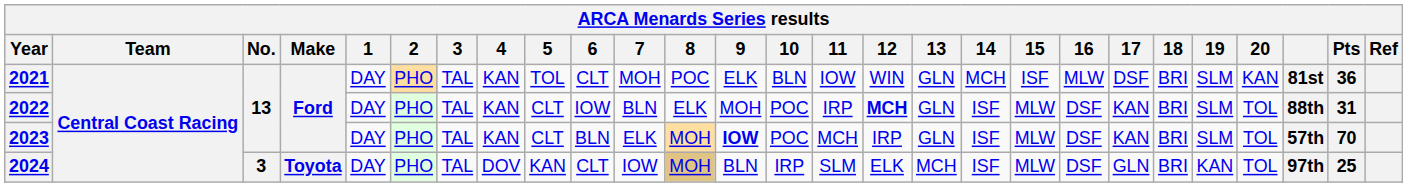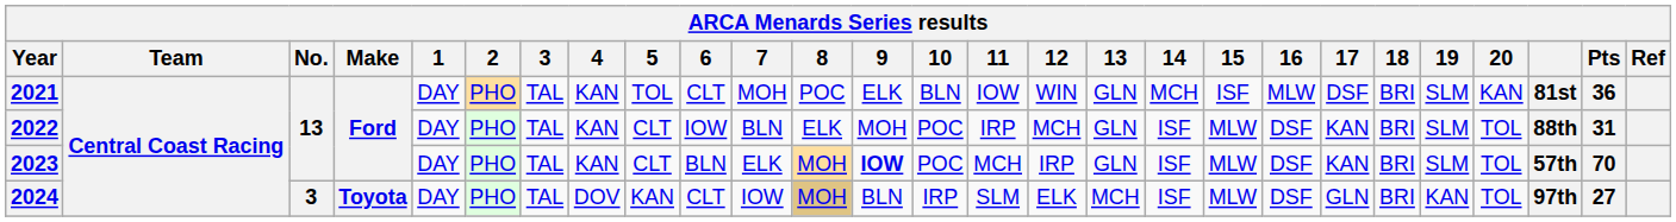 <table class="wikitable" style="text-align:center; font-size:75%">
 <tr>
 <th colspan=27><a href='#'>ARCA Menards Series</a> results</th>
 </tr>
 <tr>
 <th>Year</th>
 <th>Team</th>
 <th>No.</th>
 <th>Make</th>
 <th>1</th>
 <th>2</th>
 <th>3</th>
 <th>4</th>
 <th>5</th>
 <th>6</th>
 <th>7</th>
 <th>8</th>
 <th>9</th>
 <th>10</th>
 <th>11</th>
 <th>12</th>
 <th>13</th>
 <th>14</th>
 <th>15</th>
 <th>16</th>
 <th>17</th>
 <th>18</th>
 <th>19</th>
 <th>20</th>
 <th></th>
 <th>Pts</th>
 <th>Ref</th>
 </tr>
 <tr>
 <th><a href='#'>2021</a></th>
 <th rowspan=4 nowrap><a href='#'>Central Coast Racing</a></th>
 <th rowspan=3>13</th>
 <th rowspan=3><a href='#'>Ford</a></th>
 <td><a href='#'>DAY</a></td>
 <td style="background:#FFDF9F;"><a href='#'>PHO</a><br></td>
 <td><a href='#'>TAL</a></td>
 <td><a href='#'>KAN</a></td>
 <td><a href='#'>TOL</a></td>
 <td><a href='#'>CLT</a></td>
 <td><a href='#'>MOH</a></td>
 <td><a href='#'>POC</a></td>
 <td><a href='#'>ELK</a></td>
 <td><a href='#'>BLN</a></td>
 <td><a href='#'>IOW</a></td>
 <td><a href='#'>WIN</a></td>
 <td><a href='#'>GLN</a></td>
 <td><a href='#'>MCH</a></td>
 <td><a href='#'>ISF</a></td>
 <td><a href='#'>MLW</a></td>
 <td><a href='#'>DSF</a></td>
 <td><a href='#'>BRI</a></td>
 <td><a href='#'>SLM</a></td>
 <td><a href='#'>KAN</a></td>
 <th>81st</th>
 <th>36</th>
 <th></th>
 </tr>
 <tr>
 <th><a href='#'>2022</a></th>
 <td><a href='#'>DAY</a></td>
 <td style="background:#DFFFDF;"><a href='#'>PHO</a><br></td>
 <td><a href='#'>TAL</a></td>
 <td><a href='#'>KAN</a></td>
 <td><a href='#'>CLT</a></td>
 <td><a href='#'>IOW</a></td>
 <td><a href='#'>BLN</a></td>
 <td><a href='#'>ELK</a></td>
 <td><a href='#'>MOH</a></td>
 <td><a href='#'>POC</a></td>
 <td><a href='#'>IRP</a></td>
-<td><strong><a href='#'>MCH</a></strong></td>
+<td><a href='#'>MCH</a></td>
 <td><a href='#'>GLN</a></td>
 <td><a href='#'>ISF</a></td>
 <td><a href='#'>MLW</a></td>
 <td><a href='#'>DSF</a></td>
 <td><a href='#'>KAN</a></td>
 <td><a href='#'>BRI</a></td>
 <td><a href='#'>SLM</a></td>
 <td><a href='#'>TOL</a></td>
 <th>88th</th>
 <th>31</th>
 <th></th>
 </tr>
 <tr>
 <th><a href='#'>2023</a></th>
 <td><a href='#'>DAY</a></td>
 <td style="background:#DFFFDF;"><a href='#'>PHO</a><br></td>
 <td><a href='#'>TAL</a></td>
 <td><a href='#'>KAN</a></td>
 <td><a href='#'>CLT</a></td>
 <td><a href='#'>BLN</a></td>
 <td><a href='#'>ELK</a></td>
 <td style="background:#FFDF9F;"><a href='#'>MOH</a><br></td>
 <td><strong><a href='#'>IOW</a></strong></td>
 <td><a href='#'>POC</a></td>
 <td><a href='#'>MCH</a></td>
 <td><a href='#'>IRP</a></td>
 <td><a href='#'>GLN</a></td>
 <td><a href='#'>ISF</a></td>
 <td><a href='#'>MLW</a></td>
 <td><a href='#'>DSF</a></td>
 <td><a href='#'>KAN</a></td>
 <td><a href='#'>BRI</a></td>
 <td><a href='#'>SLM</a></td>
 <td><a href='#'>TOL</a></td>
 <th>57th</th>
 <th>70</th>
 <th></th>
 </tr>
 <tr>
 <th><a href='#'>2024</a></th>
 <th>3</th>
 <th><a href='#'>Toyota</a></th>
 <td><a href='#'>DAY</a></td>
 <td style="background:#DFFFDF;"><a href='#'>PHO</a><br></td>
 <td><a href='#'>TAL</a></td>
 <td><a href='#'>DOV</a></td>
 <td><a href='#'>KAN</a></td>
 <td><a href='#'>CLT</a></td>
 <td><a href='#'>IOW</a></td>
 <td style="background:#DFC484;"><a href='#'>MOH</a><br></td>
 <td><a href='#'>BLN</a></td>
 <td><a href='#'>IRP</a></td>
 <td><a href='#'>SLM</a></td>
 <td><a href='#'>ELK</a></td>
 <td><a href='#'>MCH</a></td>
 <td><a href='#'>ISF</a></td>
 <td><a href='#'>MLW</a></td>
 <td><a href='#'>DSF</a></td>
 <td><a href='#'>GLN</a></td>
 <td><a href='#'>BRI</a></td>
 <td><a href='#'>KAN</a></td>
 <td><a href='#'>TOL</a></td>
 <th>97th</th>
-<th>25</th>
+<th>27</th>
 <th></th>
 </tr>
 </table>
